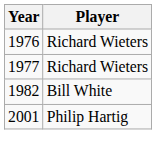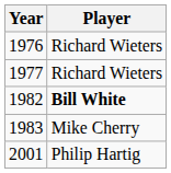 <table class="wikitable">
 <tr>
 <th>Year</th>
 <th>Player</th>
 </tr>
 <tr>
 <td>1976</td>
 <td>Richard Wieters</td>
 </tr>
 <tr>
 <td>1977</td>
 <td>Richard Wieters</td>
 </tr>
 <tr>
 <td>1982</td>
-<td>Bill White</td>
+<td><strong>Bill White</strong></td>
+</tr>
+<tr>
+<td>1983</td>
+<td>Mike Cherry</td>
 </tr>
 <tr>
 <td>2001</td>
 <td>Philip Hartig</td>
 </tr>
 </table>
